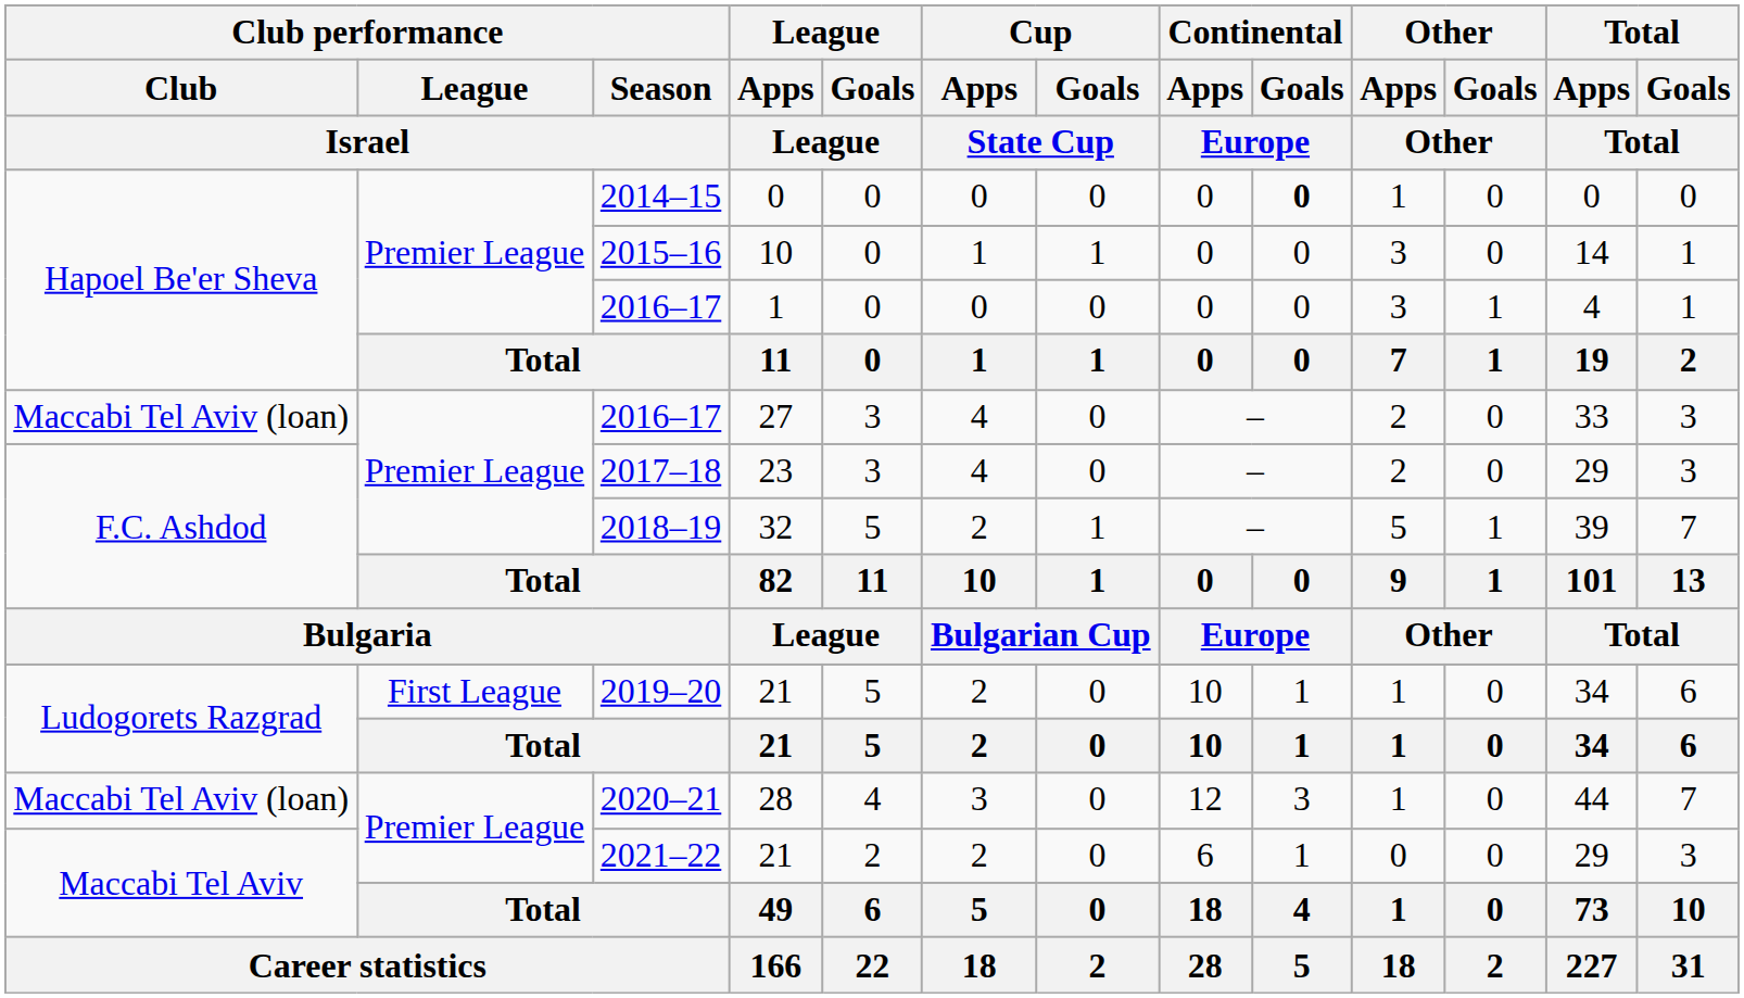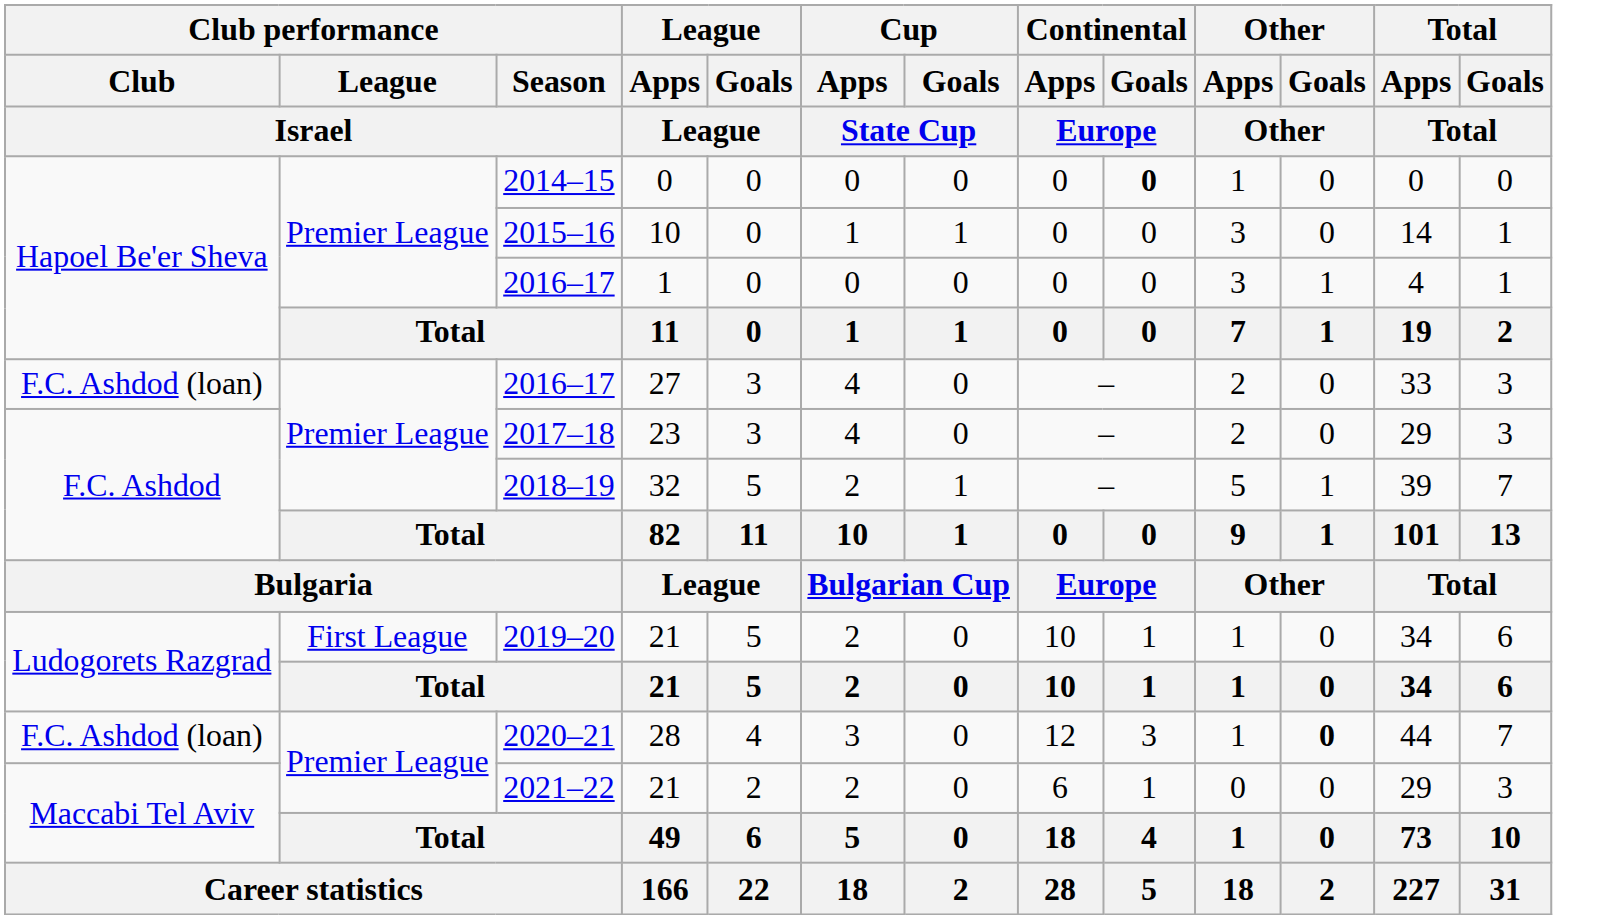 <table class="wikitable" style="text-align: center">
 <tr>
 <th Colspan="3">Club performance</th>
 <th Colspan="2">League</th>
 <th Colspan="2">Cup</th>
 <th Colspan="2">Continental</th>
 <th Colspan="2">Other</th>
 <th Colspan="3">Total</th>
 </tr>
 <tr>
 <th>Club</th>
 <th>League</th>
 <th>Season</th>
 <th>Apps</th>
 <th>Goals</th>
 <th>Apps</th>
 <th>Goals</th>
 <th>Apps</th>
 <th>Goals</th>
 <th>Apps</th>
 <th>Goals</th>
 <th>Apps</th>
 <th>Goals</th>
 </tr>
 <tr>
 <th Colspan="3">Israel</th>
 <th Colspan="2">League</th>
 <th Colspan="2"><a href='#'>State Cup</a></th>
 <th Colspan="2"><a href='#'>Europe</a></th>
 <th Colspan="2">Other</th>
 <th Colspan="2">Total</th>
 </tr>
 <tr>
 <td rowspan="4" valign="center"><a href='#'>Hapoel Be'er Sheva</a></td>
 <td rowspan="3"><a href='#'>Premier League</a></td>
 <td><a href='#'>2014–15</a></td>
 <td>0</td>
 <td>0</td>
 <td>0</td>
 <td>0</td>
 <td>0</td>
 <td><strong>0</strong></td>
 <td>1</td>
 <td>0</td>
 <td>0</td>
 <td>0</td>
 </tr>
 <tr>
 <td><a href='#'>2015–16</a></td>
 <td>10</td>
 <td>0</td>
 <td>1</td>
 <td>1</td>
 <td>0</td>
 <td>0</td>
 <td>3</td>
 <td>0</td>
 <td>14</td>
 <td>1</td>
 </tr>
 <tr>
 <td><a href='#'>2016–17</a></td>
 <td>1</td>
 <td>0</td>
 <td>0</td>
 <td>0</td>
 <td>0</td>
 <td>0</td>
 <td>3</td>
 <td>1</td>
 <td>4</td>
 <td>1</td>
 </tr>
 <tr>
 <th colspan=2>Total</th>
 <th>11</th>
 <th>0</th>
 <th>1</th>
 <th>1</th>
 <th>0</th>
 <th>0</th>
 <th>7</th>
 <th>1</th>
 <th>19</th>
 <th>2</th>
 </tr>
 <tr>
-<td rowspan="1" valign="center"><a href='#'>Maccabi Tel Aviv</a> (loan)</td>
+<td rowspan="1" valign="center"><a href='#'>F.C. Ashdod</a> (loan)</td>
 <td rowspan="3"><a href='#'>Premier League</a></td>
 <td><a href='#'>2016–17</a></td>
 <td>27</td>
 <td>3</td>
 <td>4</td>
 <td>0</td>
 <td colspan="2">–</td>
 <td>2</td>
 <td>0</td>
 <td>33</td>
 <td>3</td>
 </tr>
 <tr>
 <td rowspan="3" valign="center"><a href='#'>F.C. Ashdod</a></td>
 <td><a href='#'>2017–18</a></td>
 <td>23</td>
 <td>3</td>
 <td>4</td>
 <td>0</td>
 <td colspan="2">–</td>
 <td>2</td>
 <td>0</td>
 <td>29</td>
 <td>3</td>
 </tr>
 <tr>
 <td><a href='#'>2018–19</a></td>
 <td>32</td>
 <td>5</td>
 <td>2</td>
 <td>1</td>
 <td colspan="2">–</td>
 <td>5</td>
 <td>1</td>
 <td>39</td>
 <td>7</td>
 </tr>
 <tr>
 <th colspan=2>Total</th>
 <th>82</th>
 <th>11</th>
 <th>10</th>
 <th>1</th>
 <th>0</th>
 <th>0</th>
 <th>9</th>
 <th>1</th>
 <th>101</th>
 <th>13</th>
 </tr>
 <tr>
 <th Colspan="3">Bulgaria</th>
 <th Colspan="2">League</th>
 <th Colspan="2"><a href='#'>Bulgarian Cup</a></th>
 <th Colspan="2"><a href='#'>Europe</a></th>
 <th Colspan="2">Other</th>
 <th Colspan="2">Total</th>
 </tr>
 <tr>
 <td rowspan="2" valign="center"><a href='#'>Ludogorets Razgrad</a></td>
 <td rowspan="1"><a href='#'>First League</a></td>
 <td><a href='#'>2019–20</a></td>
 <td>21</td>
 <td>5</td>
 <td>2</td>
 <td>0</td>
 <td>10</td>
 <td>1</td>
 <td>1</td>
 <td>0</td>
 <td>34</td>
 <td>6</td>
 </tr>
 <tr>
 <th colspan=2>Total</th>
 <th>21</th>
 <th>5</th>
 <th>2</th>
 <th>0</th>
 <th>10</th>
 <th>1</th>
 <th>1</th>
 <th>0</th>
 <th>34</th>
 <th>6</th>
 </tr>
 <tr>
-<td rowspan="1" valign="center"><a href='#'>Maccabi Tel Aviv</a> (loan)</td>
+<td rowspan="1" valign="center"><a href='#'>F.C. Ashdod</a> (loan)</td>
 <td rowspan="2"><a href='#'>Premier League</a></td>
 <td><a href='#'>2020–21</a></td>
 <td>28</td>
 <td>4</td>
 <td>3</td>
 <td>0</td>
 <td>12</td>
 <td>3</td>
 <td>1</td>
-<td>0</td>
+<td><strong>0</strong></td>
 <td>44</td>
 <td>7</td>
 </tr>
 <tr>
 <td rowspan="2" valign="center"><a href='#'>Maccabi Tel Aviv</a></td>
 <td><a href='#'>2021–22</a></td>
 <td>21</td>
 <td>2</td>
 <td>2</td>
 <td>0</td>
 <td>6</td>
 <td>1</td>
 <td>0</td>
 <td>0</td>
 <td>29</td>
 <td>3</td>
 </tr>
 <tr>
 <th colspan=2>Total</th>
 <th>49</th>
 <th>6</th>
 <th>5</th>
 <th>0</th>
 <th>18</th>
 <th>4</th>
 <th>1</th>
 <th>0</th>
 <th>73</th>
 <th>10</th>
 </tr>
 <tr>
 <th colspan="3">Career statistics</th>
 <th>166</th>
 <th>22</th>
 <th>18</th>
 <th>2</th>
 <th>28</th>
 <th>5</th>
 <th>18</th>
 <th>2</th>
 <th>227</th>
 <th>31</th>
 </tr>
 </table>
